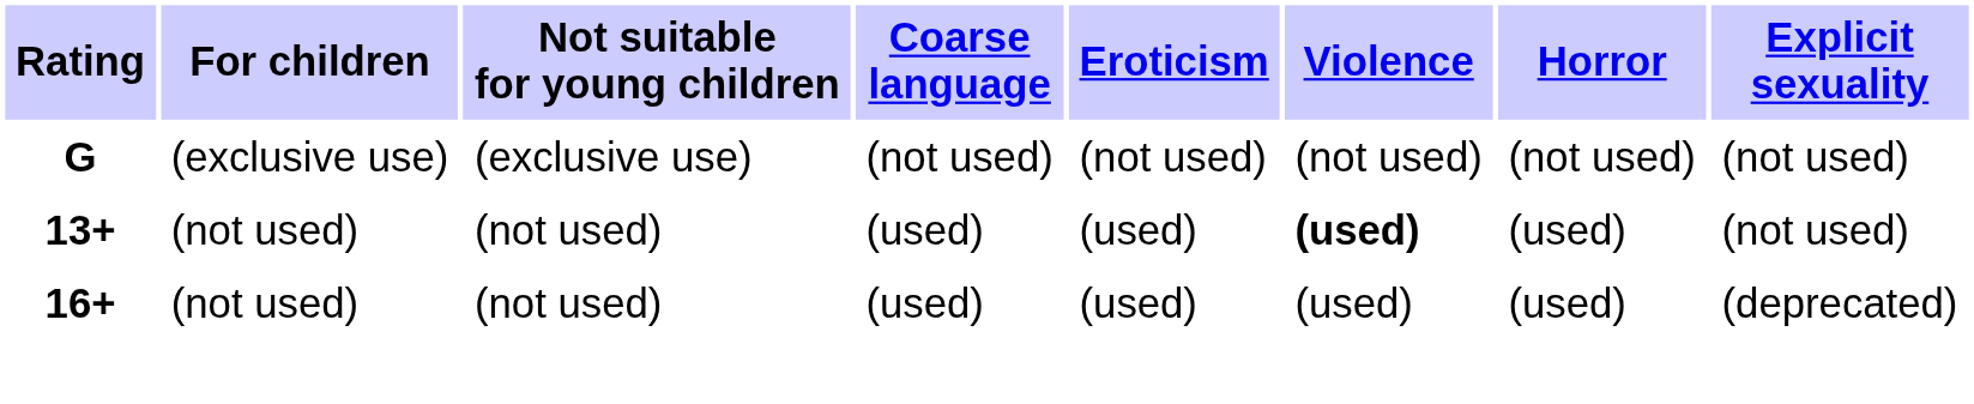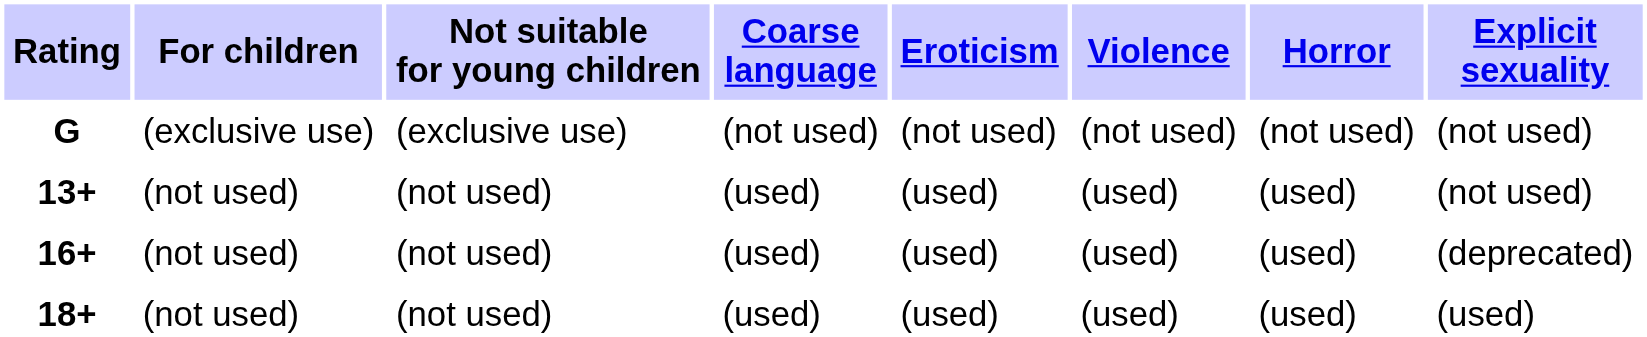 <table class="toccolors" cellpadding="4">
 <tr style="background:#ccf;">
 <th>Rating</th>
 <th>For children</th>
 <th>Not suitable<br>for young children</th>
 <th><a href='#'>Coarse<br>language</a></th>
 <th><a href='#'>Eroticism</a></th>
 <th><a href='#'>Violence</a></th>
 <th><a href='#'>Horror</a></th>
 <th><a href='#'>Explicit<br>sexuality</a></th>
 </tr>
 <tr>
 <th>G</th>
 <td> (exclusive use)</td>
 <td> (exclusive use)</td>
 <td> (not used)</td>
 <td> (not used)</td>
 <td> (not used)</td>
 <td> (not used)</td>
 <td> (not used)</td>
 </tr>
 <tr>
 <th>13+</th>
 <td> (not used)</td>
 <td> (not used)</td>
 <td> (used)</td>
 <td> (used)</td>
-<td><strong> (used)</strong></td>
+<td> (used)</td>
 <td> (used)</td>
 <td> (not used)</td>
 </tr>
 <tr>
 <th>16+</th>
 <td> (not used)</td>
 <td> (not used)</td>
 <td> (used)</td>
 <td> (used)</td>
 <td> (used)</td>
 <td> (used)</td>
 <td> (deprecated)</td>
 </tr>
+<tr>
+<th>18+</th>
+<td> (not used)</td>
+<td> (not used)</td>
+<td> (used)</td>
+<td> (used)</td>
+<td> (used)</td>
+<td> (used)</td>
+<td> (used)</td>
+</tr>
 </table>
